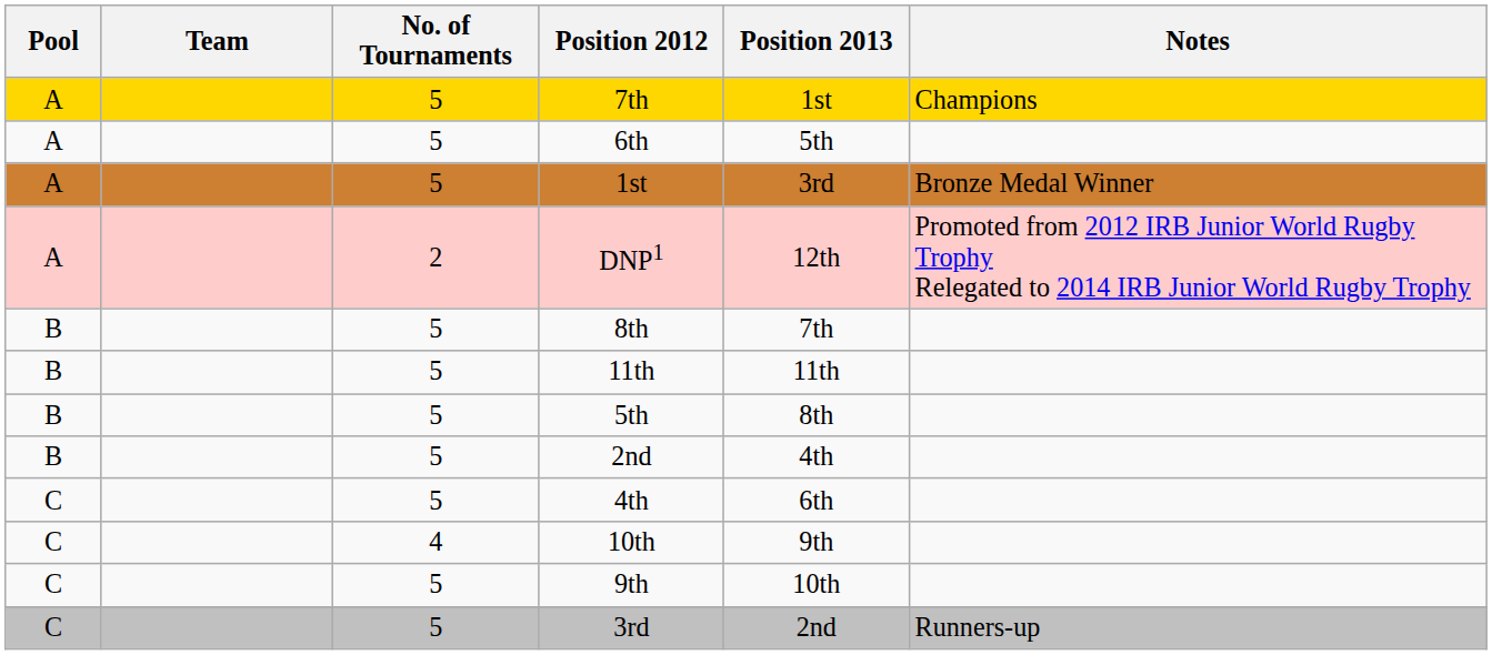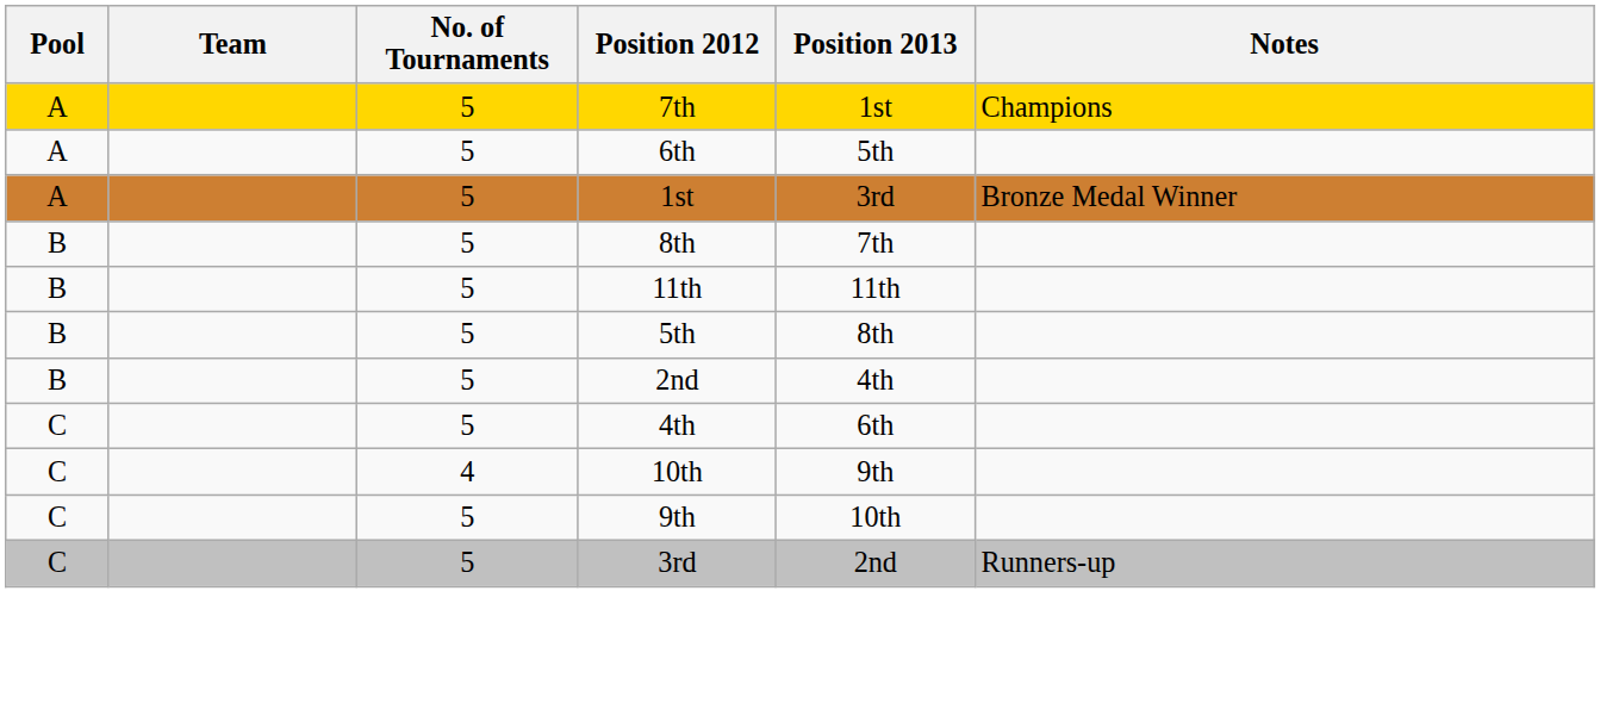 <table class="wikitable sortable" style="width:100%;">
 <tr>
 <th width="4%">Pool</th>
 <th width="10%">Team</th>
 <th width="5%">No. of Tournaments</th>
 <th width="8%">Position 2012</th>
 <th width="8%">Position 2013</th>
 <th width="25%">Notes</th>
 </tr>
 <tr bgcolor="gold">
 <td align=center>A</td>
 <td></td>
 <td align=center>5</td>
 <td align=center>7th</td>
 <td align=center>1st</td>
 <td>Champions</td>
 </tr>
 <tr>
 <td align=center>A</td>
 <td></td>
 <td align=center>5</td>
 <td align=center>6th</td>
 <td align=center>5th</td>
 <td></td>
 </tr>
 <tr bgcolor="#CD7F32">
 <td align=center>A</td>
 <td></td>
 <td align=center>5</td>
 <td align=center>1st</td>
 <td align=center>3rd</td>
 <td>Bronze Medal Winner</td>
-</tr>
-<tr bgcolor="#ffcccc">
-<td align=center>A</td>
-<td></td>
-<td align=center>2</td>
-<td align=center>DNP<sup>1</sup></td>
-<td align=center>12th</td>
-<td>Promoted from <a href='#'>2012 IRB Junior World Rugby Trophy</a><br>Relegated to <a href='#'>2014 IRB Junior World Rugby Trophy</a></td>
 </tr>
 <tr>
 <td align=center>B</td>
 <td></td>
 <td align=center>5</td>
 <td align=center>8th</td>
 <td align=center>7th</td>
 <td></td>
 </tr>
 <tr>
 <td align=center>B</td>
 <td></td>
 <td align=center>5</td>
 <td align=center>11th</td>
 <td align=center>11th</td>
 <td></td>
 </tr>
 <tr>
 <td align=center>B</td>
 <td></td>
 <td align=center>5</td>
 <td align=center>5th</td>
 <td align=center>8th</td>
 <td></td>
 </tr>
 <tr>
 <td align=center>B</td>
 <td></td>
 <td align=center>5</td>
 <td align=center>2nd</td>
 <td align=center>4th</td>
 <td></td>
 </tr>
 <tr>
 <td align=center>C</td>
 <td></td>
 <td align=center>5</td>
 <td align=center>4th</td>
 <td align=center>6th</td>
 <td></td>
 </tr>
 <tr>
 <td align=center>C</td>
 <td></td>
 <td align=center>4</td>
 <td align=center>10th</td>
 <td align=center>9th</td>
 <td></td>
 </tr>
 <tr>
 <td align=center>C</td>
 <td></td>
 <td align=center>5</td>
 <td align=center>9th</td>
 <td align=center>10th</td>
 <td></td>
 </tr>
 <tr bgcolor="#C0C0C0">
 <td align=center>C</td>
 <td></td>
 <td align=center>5</td>
 <td align=center>3rd</td>
 <td align=center>2nd</td>
 <td>Runners-up</td>
 </tr>
 </table>
